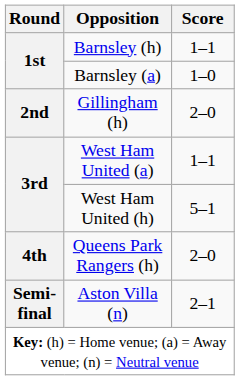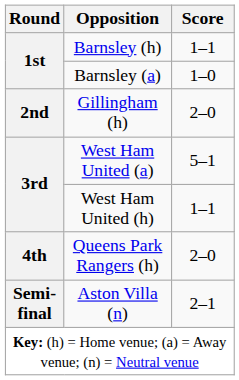 <table class="wikitable plainrowheaders" style="text-align:center;margin-left:1em;float:right">
 <tr>
 <th width="25">Round</th>
 <th width="90">Opposition</th>
 <th width="50">Score</th>
 </tr>
 <tr>
 <th scope=row style="text-align:center" rowspan=2>1st</th>
 <td><a href='#'>Barnsley</a> (h)</td>
 <td>1–1</td>
 </tr>
 <tr>
 <td>Barnsley (<a href='#'>a</a>)</td>
 <td>1–0</td>
 </tr>
 <tr>
 <th scope=row style="text-align:center">2nd</th>
 <td><a href='#'>Gillingham</a> (h)</td>
 <td>2–0</td>
 </tr>
 <tr>
 <th scope=row style="text-align:center" rowspan=2>3rd</th>
 <td><a href='#'>West Ham United</a> (<a href='#'>a</a>)</td>
-<td>1–1</td>
+<td>5–1</td>
 </tr>
 <tr>
 <td>West Ham United (h)</td>
-<td>5–1</td>
+<td>1–1</td>
 </tr>
 <tr>
 <th scope=row style="text-align:center">4th</th>
 <td><a href='#'>Queens Park Rangers</a> (h)</td>
 <td>2–0</td>
 </tr>
 <tr>
 <th scope=row style="text-align:center">Semi-final</th>
 <td><a href='#'>Aston Villa</a> (<a href='#'>n</a>)</td>
 <td>2–1</td>
 </tr>
 <tr>
 <td colspan="3" style="background-color:white;"><small><strong>Key:</strong> (h) = Home venue; (a) = Away venue; (n) = <a href='#'>Neutral venue</a></small></td>
 </tr>
 </table>
